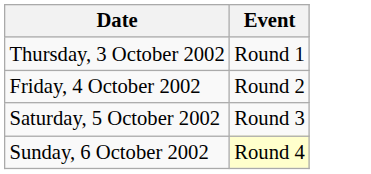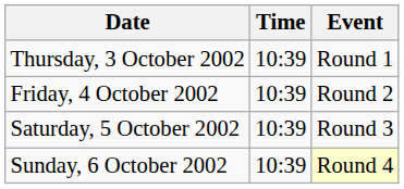 <table class = "wikitable">
 <tr>
 <th>Date</th>
+<th>Time</th>
 <th>Event</th>
 </tr>
 <tr>
 <td>Thursday, 3 October 2002</td>
+<td>10:39</td>
 <td>Round 1</td>
 </tr>
 <tr>
 <td>Friday, 4 October 2002</td>
+<td>10:39</td>
 <td>Round 2</td>
 </tr>
 <tr>
 <td>Saturday, 5 October 2002</td>
+<td>10:39</td>
 <td>Round 3</td>
 </tr>
 <tr>
 <td>Sunday, 6 October 2002</td>
+<td>10:39</td>
 <td style="background:#ffffcc;">Round 4</td>
 </tr>
 </table>
